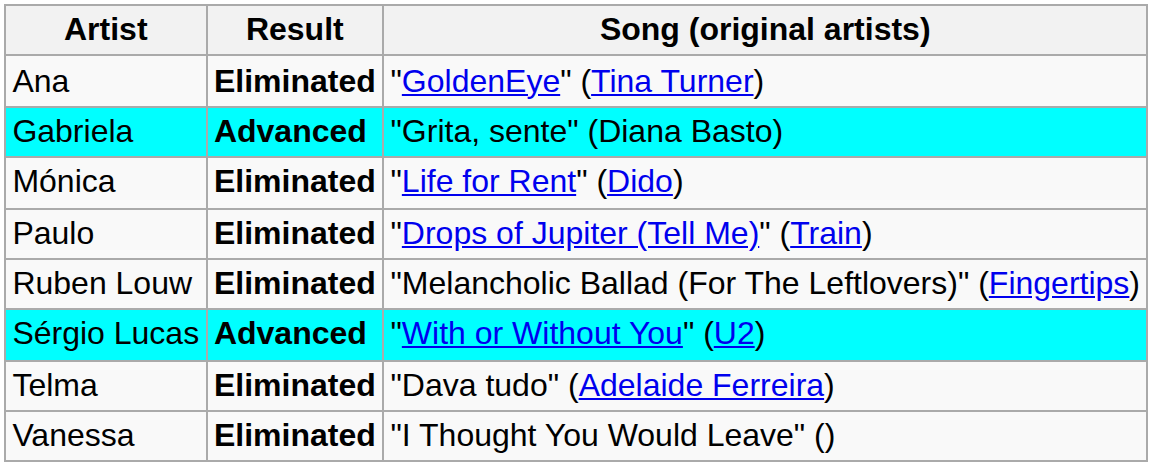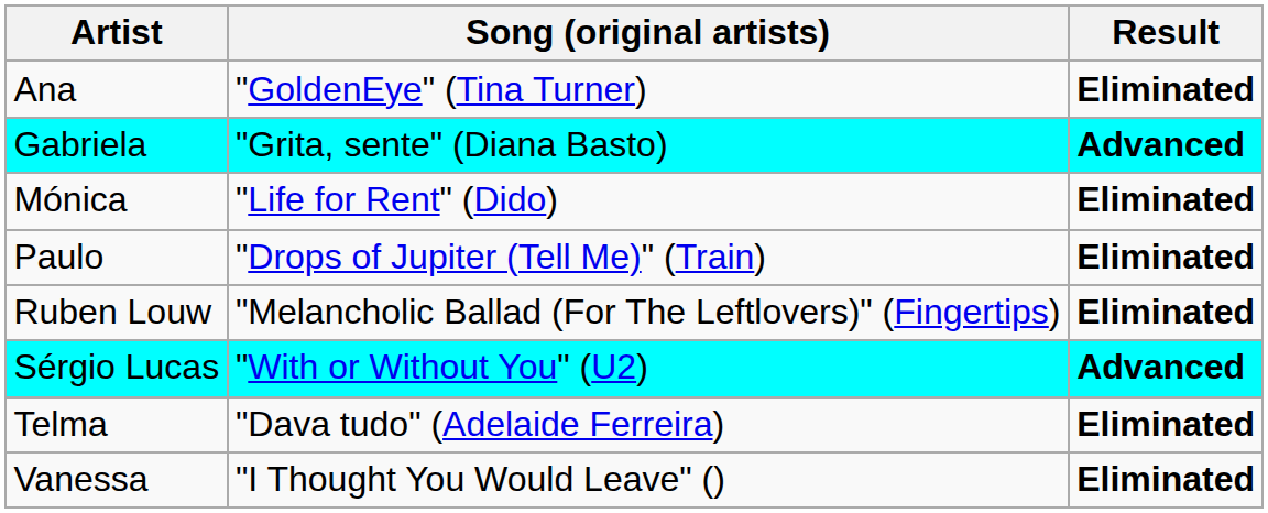 <table class=wikitable>
 <tr>
 <th>Artist</th>
+<th>Song (original artists)</th>
 <th>Result</th>
-<th>Song (original artists)</th>
 </tr>
 <tr>
 <td>Ana</td>
+<td>"<a href='#'>GoldenEye</a>" (<a href='#'>Tina Turner</a>)</td>
 <td><strong>Eliminated</strong></td>
-<td>"<a href='#'>GoldenEye</a>" (<a href='#'>Tina Turner</a>)</td>
 </tr>
 <tr style="background:cyan;">
 <td>Gabriela</td>
+<td>"Grita, sente" (Diana Basto)</td>
 <td><strong>Advanced</strong></td>
-<td>"Grita, sente" (Diana Basto)</td>
 </tr>
 <tr>
 <td>Mónica</td>
+<td>"<a href='#'>Life for Rent</a>" (<a href='#'>Dido</a>)</td>
 <td><strong>Eliminated</strong></td>
-<td>"<a href='#'>Life for Rent</a>" (<a href='#'>Dido</a>)</td>
 </tr>
 <tr>
 <td>Paulo</td>
+<td>"<a href='#'>Drops of Jupiter (Tell Me)</a>" (<a href='#'>Train</a>)</td>
 <td><strong>Eliminated</strong></td>
-<td>"<a href='#'>Drops of Jupiter (Tell Me)</a>" (<a href='#'>Train</a>)</td>
 </tr>
 <tr>
 <td>Ruben Louw</td>
+<td>"Melancholic Ballad (For The Leftlovers)" (<a href='#'>Fingertips</a>)</td>
 <td><strong>Eliminated</strong></td>
-<td>"Melancholic Ballad (For The Leftlovers)" (<a href='#'>Fingertips</a>)</td>
 </tr>
 <tr style="background:cyan;">
 <td>Sérgio Lucas</td>
+<td>"<a href='#'>With or Without You</a>" (<a href='#'>U2</a>)</td>
 <td><strong>Advanced</strong></td>
-<td>"<a href='#'>With or Without You</a>" (<a href='#'>U2</a>)</td>
 </tr>
 <tr>
 <td>Telma</td>
+<td>"Dava tudo" (<a href='#'>Adelaide Ferreira</a>)</td>
 <td><strong>Eliminated</strong></td>
-<td>"Dava tudo" (<a href='#'>Adelaide Ferreira</a>)</td>
 </tr>
 <tr>
 <td>Vanessa</td>
+<td>"I Thought You Would Leave" ()</td>
 <td><strong>Eliminated</strong></td>
-<td>"I Thought You Would Leave" ()</td>
 </tr>
 </table>
